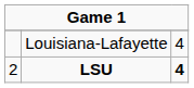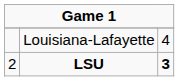 <table class="wikitable">
 <tr style="text-align:center;">
 <td colspan="3"><strong>Game 1</strong></td>
 </tr>
 <tr style="text-align:center;">
 </tr>
 <tr style="text-align:center;">
 <td></td>
 <td>Louisiana-Lafayette</td>
 <td>4</td>
 </tr>
 <tr style="text-align:center;">
 <td>2</td>
 <td><strong>LSU</strong></td>
-<td><strong>4</strong></td>
+<td><strong>3</strong></td>
 </tr>
 </table>
